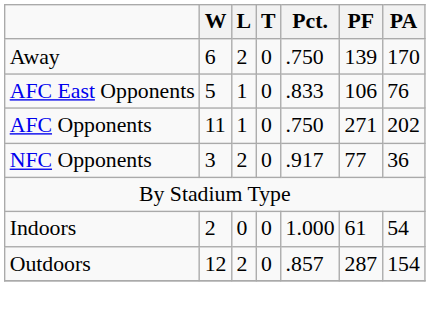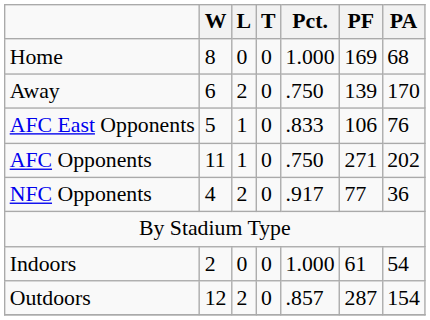 <table class="wikitable" align="center">
 <tr>
 <td></td>
 <th>W</th>
 <th>L</th>
 <th>T</th>
 <th>Pct.</th>
 <th>PF</th>
 <th>PA</th>
+</tr>
+<tr>
+<td>Home</td>
+<td>8</td>
+<td>0</td>
+<td>0</td>
+<td>1.000</td>
+<td>169</td>
+<td>68</td>
 </tr>
 <tr>
 <td>Away</td>
 <td>6</td>
 <td>2</td>
 <td>0</td>
 <td>.750</td>
 <td>139</td>
 <td>170</td>
 </tr>
 <tr>
 <td><a href='#'>AFC East</a> Opponents</td>
 <td>5</td>
 <td>1</td>
 <td>0</td>
 <td>.833</td>
 <td>106</td>
 <td>76</td>
 </tr>
 <tr>
 <td><a href='#'>AFC</a> Opponents</td>
 <td>11</td>
 <td>1</td>
 <td>0</td>
 <td>.750</td>
 <td>271</td>
 <td>202</td>
 </tr>
 <tr>
 <td><a href='#'>NFC</a> Opponents</td>
-<td>3</td>
+<td>4</td>
 <td>2</td>
 <td>0</td>
 <td>.917</td>
 <td>77</td>
 <td>36</td>
 </tr>
 <tr>
 <td colspan=7 align=center>By Stadium Type</td>
 </tr>
 <tr>
 <td>Indoors</td>
 <td>2</td>
 <td>0</td>
 <td>0</td>
 <td>1.000</td>
 <td>61</td>
 <td>54</td>
 </tr>
 <tr>
 <td>Outdoors</td>
 <td>12</td>
 <td>2</td>
 <td>0</td>
 <td>.857</td>
 <td>287</td>
 <td>154</td>
 </tr>
 <tr>
 </tr>
 </table>
